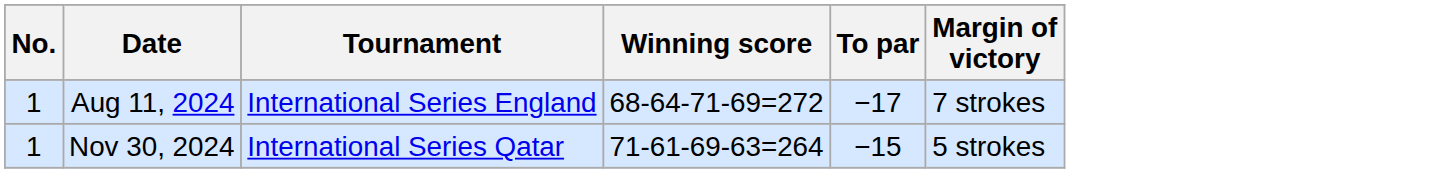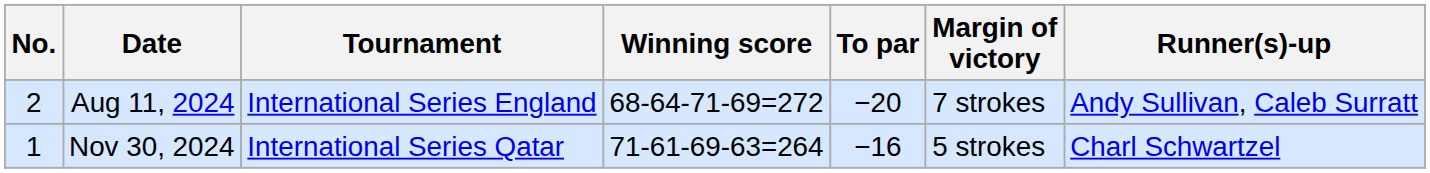 <table class="wikitable" style="font-size:95%;">
 <tr>
 <th>No.</th>
 <th>Date</th>
 <th>Tournament</th>
 <th>Winning score</th>
 <th>To par</th>
 <th>Margin of<br>victory</th>
+<th>Runner(s)-up</th>
 </tr>
 <tr style="background:#D6E8FF;">
-<td align=center>1</td>
+<td align=center>2</td>
 <td align=right>Aug 11, <a href='#'>2024</a></td>
 <td><a href='#'>International Series England</a></td>
 <td align=right>68-64-71-69=272</td>
-<td align=center>−17</td>
+<td align=center>−20</td>
 <td>7 strokes</td>
+<td> <a href='#'>Andy Sullivan</a>,  <a href='#'>Caleb Surratt</a></td>
 </tr>
 <tr style="background:#D6E8FF;">
 <td align=center>1</td>
 <td align=right>Nov 30, 2024</td>
 <td><a href='#'>International Series Qatar</a></td>
 <td align=right>71-61-69-63=264</td>
-<td align=center>−15</td>
+<td align=center>−16</td>
 <td>5 strokes</td>
+<td> <a href='#'>Charl Schwartzel</a></td>
 </tr>
 </table>
